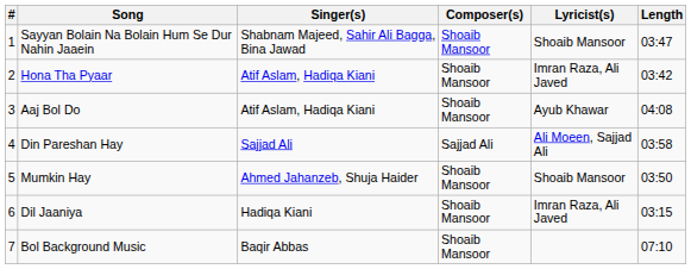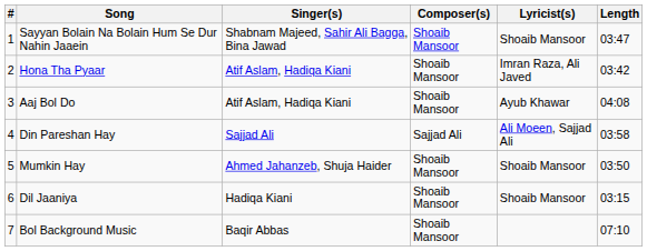 <table class="wikitable">
 <tr>
 <th>#</th>
 <th>Song</th>
 <th>Singer(s)</th>
 <th>Composer(s)</th>
 <th>Lyricist(s)</th>
 <th>Length</th>
 </tr>
 <tr>
 <td>1</td>
 <td>Sayyan Bolain Na Bolain Hum Se Dur Nahin Jaaein</td>
 <td>Shabnam Majeed, <a href='#'>Sahir Ali Bagga</a>, Bina Jawad</td>
 <td><a href='#'>Shoaib Mansoor</a></td>
 <td>Shoaib Mansoor</td>
 <td>03:47</td>
 </tr>
 <tr>
 <td>2</td>
 <td><a href='#'>Hona Tha Pyaar</a></td>
 <td><a href='#'>Atif Aslam</a>, <a href='#'>Hadiqa Kiani</a></td>
 <td>Shoaib Mansoor</td>
 <td>Imran Raza, Ali Javed</td>
 <td>03:42</td>
 </tr>
 <tr>
 <td>3</td>
 <td>Aaj Bol Do</td>
 <td>Atif Aslam, Hadiqa Kiani</td>
 <td>Shoaib Mansoor</td>
 <td>Ayub Khawar</td>
 <td>04:08</td>
 </tr>
 <tr>
 <td>4</td>
 <td>Din Pareshan Hay</td>
 <td><a href='#'>Sajjad Ali</a></td>
 <td>Sajjad Ali</td>
 <td><a href='#'>Ali Moeen</a>, Sajjad Ali</td>
 <td>03:58</td>
 </tr>
 <tr>
 <td>5</td>
 <td>Mumkin Hay</td>
 <td><a href='#'>Ahmed Jahanzeb</a>, Shuja Haider</td>
 <td>Shoaib Mansoor</td>
 <td>Shoaib Mansoor</td>
 <td>03:50</td>
 </tr>
 <tr>
 <td>6</td>
 <td>Dil Jaaniya</td>
 <td>Hadiqa Kiani</td>
 <td>Shoaib Mansoor</td>
-<td>Imran Raza, Ali Javed</td>
+<td>Shoaib Mansoor</td>
 <td>03:15</td>
 </tr>
 <tr>
 <td>7</td>
 <td>Bol Background Music</td>
 <td>Baqir Abbas</td>
 <td>Shoaib Mansoor</td>
 <td></td>
 <td>07:10</td>
 </tr>
 </table>
